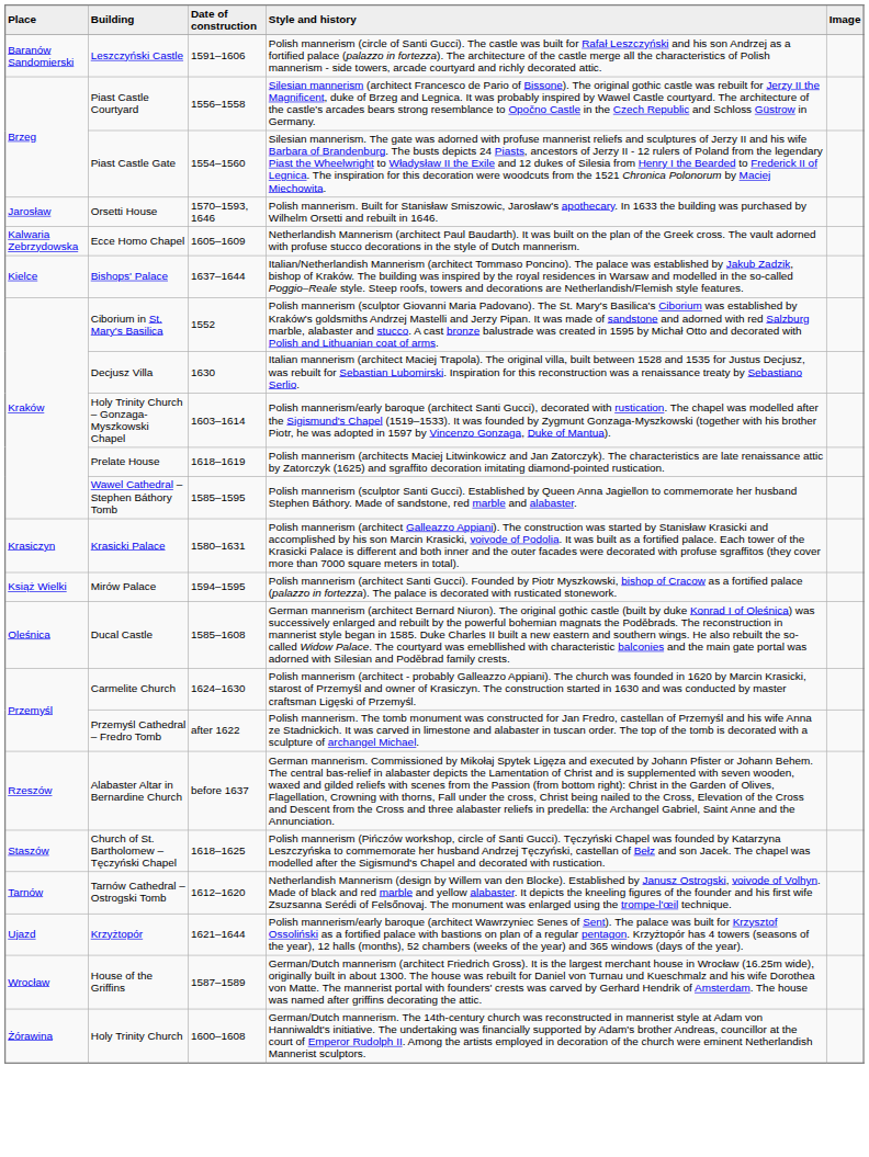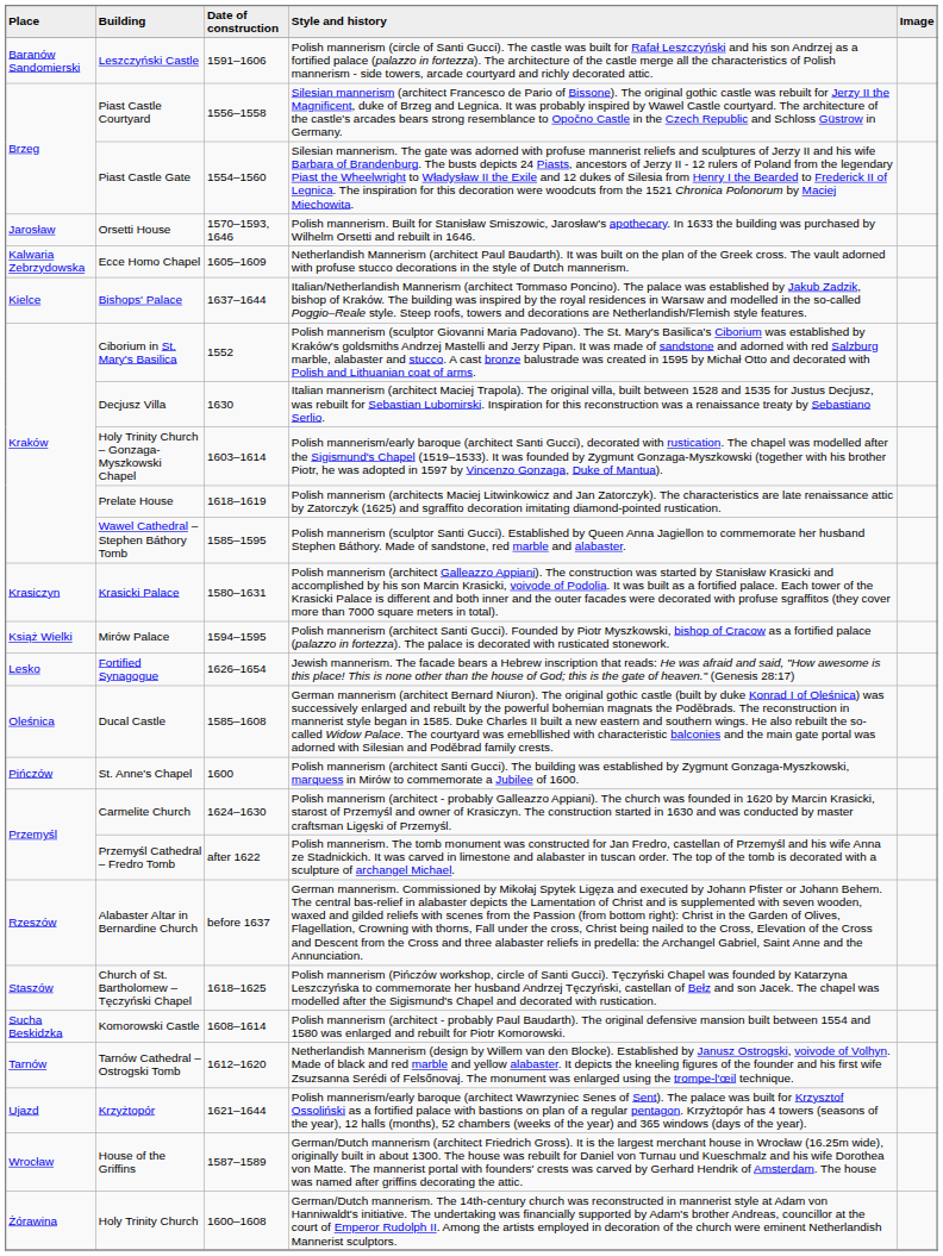 <table class="wikitable" style="border: 2px solid gray; border-collapse: collapse;" width="100%">
 <tr>
 <td bgcolor="#EEEEEE"><strong>Place</strong></td>
 <td bgcolor="#EEEEEE"><strong>Building</strong></td>
 <td bgcolor="#EEEEEE"><strong>Date of construction</strong></td>
 <td bgcolor="#EEEEEE"><strong>Style and history</strong></td>
 <td bgcolor="#EEEEEE"><strong>Image</strong></td>
 </tr>
 <tr>
 </tr>
 <tr>
 <td><a href='#'>Baranów Sandomierski</a></td>
 <td><a href='#'>Leszczyński Castle</a></td>
 <td>1591–1606</td>
 <td>Polish mannerism (circle of Santi Gucci). The castle was built for <a href='#'>Rafał Leszczyński</a> and his son Andrzej as a fortified palace (<em>palazzo in fortezza</em>). The architecture of the castle merge all the characteristics of Polish mannerism - side towers, arcade courtyard and richly decorated attic.</td>
 <td></td>
 </tr>
 <tr>
 <td rowspan=2><a href='#'>Brzeg</a></td>
 <td>Piast Castle Courtyard</td>
 <td>1556–1558</td>
 <td><a href='#'>Silesian mannerism</a> (architect Francesco de Pario of <a href='#'>Bissone</a>). The original gothic castle was rebuilt for <a href='#'>Jerzy II the Magnificent</a>, duke of Brzeg and Legnica. It was probably inspired by Wawel Castle courtyard. The architecture of the castle's arcades bears strong resemblance to <a href='#'>Opočno Castle</a> in the <a href='#'>Czech Republic</a> and Schloss <a href='#'>Güstrow</a> in Germany.</td>
 <td></td>
 </tr>
 <tr>
 <td>Piast Castle Gate</td>
 <td>1554–1560</td>
 <td>Silesian mannerism. The gate was adorned with profuse mannerist reliefs and sculptures of Jerzy II and his wife <a href='#'>Barbara of Brandenburg</a>. The busts depicts 24 <a href='#'>Piasts</a>, ancestors of Jerzy II - 12 rulers of Poland from the legendary <a href='#'>Piast the Wheelwright</a> to <a href='#'>Władysław II the Exile</a> and 12 dukes of Silesia from <a href='#'>Henry I the Bearded</a> to <a href='#'>Frederick II of Legnica</a>. The inspiration for this decoration were woodcuts from the 1521 <em>Chronica Polonorum</em> by <a href='#'>Maciej Miechowita</a>.</td>
 <td></td>
 </tr>
 <tr>
 <td><a href='#'>Jarosław</a></td>
 <td>Orsetti House</td>
 <td>1570–1593, 1646</td>
 <td>Polish mannerism. Built for Stanisław Smiszowic, Jarosław's <a href='#'>apothecary</a>. In 1633 the building was purchased by Wilhelm Orsetti and rebuilt in 1646.</td>
 <td></td>
 </tr>
 <tr>
 <td><a href='#'>Kalwaria Zebrzydowska</a></td>
 <td>Ecce Homo Chapel</td>
 <td>1605–1609</td>
 <td>Netherlandish Mannerism (architect Paul Baudarth). It was built on the plan of the Greek cross. The vault adorned with profuse stucco decorations in the style of Dutch mannerism.</td>
 <td></td>
 </tr>
 <tr>
 <td><a href='#'>Kielce</a></td>
 <td><a href='#'>Bishops' Palace</a></td>
 <td>1637–1644</td>
 <td>Italian/Netherlandish Mannerism (architect Tommaso Poncino). The palace was established by <a href='#'>Jakub Zadzik</a>, bishop of Kraków. The building was inspired by the royal residences in Warsaw and modelled in the so-called <em>Poggio–Reale</em> style. Steep roofs, towers and decorations are Netherlandish/Flemish style features.</td>
 <td></td>
 </tr>
 <tr>
 <td rowspan=5><a href='#'>Kraków</a></td>
 <td>Ciborium in <a href='#'>St. Mary's Basilica</a></td>
 <td>1552</td>
 <td>Polish mannerism (sculptor Giovanni Maria Padovano). The St. Mary's Basilica's <a href='#'>Ciborium</a> was established by Kraków's goldsmiths Andrzej Mastelli and Jerzy Pipan. It was made of <a href='#'>sandstone</a> and adorned with red <a href='#'>Salzburg</a> marble, alabaster and <a href='#'>stucco</a>. A cast <a href='#'>bronze</a> balustrade was created in 1595 by Michał Otto and decorated with <a href='#'>Polish and Lithuanian coat of arms</a>.</td>
 <td></td>
 </tr>
 <tr>
 <td>Decjusz Villa</td>
 <td>1630</td>
 <td>Italian mannerism (architect Maciej Trapola). The original villa, built between 1528 and 1535 for Justus Decjusz, was rebuilt for <a href='#'>Sebastian Lubomirski</a>. Inspiration for this reconstruction was a renaissance treaty by <a href='#'>Sebastiano Serlio</a>.</td>
 <td></td>
 </tr>
 <tr>
 <td>Holy Trinity Church – Gonzaga-Myszkowski Chapel</td>
 <td>1603–1614</td>
 <td>Polish mannerism/early baroque (architect Santi Gucci), decorated with <a href='#'>rustication</a>. The chapel was modelled after the <a href='#'>Sigismund's Chapel</a> (1519–1533). It was founded by Zygmunt Gonzaga-Myszkowski (together with his brother Piotr, he was adopted in 1597 by <a href='#'>Vincenzo Gonzaga</a>, <a href='#'>Duke of Mantua</a>).</td>
 <td></td>
 </tr>
 <tr>
 <td>Prelate House</td>
 <td>1618–1619</td>
 <td>Polish mannerism (architects Maciej Litwinkowicz and Jan Zatorczyk). The characteristics are late renaissance attic by Zatorczyk (1625) and sgraffito decoration imitating diamond-pointed rustication.</td>
 <td></td>
 </tr>
 <tr>
 <td><a href='#'>Wawel Cathedral</a> – Stephen Báthory Tomb</td>
 <td>1585–1595</td>
 <td>Polish mannerism (sculptor Santi Gucci). Established by Queen Anna Jagiellon to commemorate her husband Stephen Báthory. Made of sandstone, red <a href='#'>marble</a> and <a href='#'>alabaster</a>.</td>
 <td></td>
 </tr>
 <tr>
 <td><a href='#'>Krasiczyn</a></td>
 <td><a href='#'>Krasicki Palace</a></td>
 <td>1580–1631</td>
 <td>Polish mannerism (architect <a href='#'>Galleazzo Appiani</a>). The construction was started by Stanisław Krasicki and accomplished by his son Marcin Krasicki, <a href='#'>voivode of Podolia</a>. It was built as a fortified palace. Each tower of the Krasicki Palace is different and both inner and the outer facades were decorated with profuse sgraffitos (they cover more than 7000 square meters in total).</td>
 <td></td>
 </tr>
 <tr>
 <td><a href='#'>Książ Wielki</a></td>
 <td>Mirów Palace</td>
 <td>1594–1595</td>
 <td>Polish mannerism (architect Santi Gucci). Founded by Piotr Myszkowski, <a href='#'>bishop of Cracow</a> as a fortified palace (<em>palazzo in fortezza</em>). The palace is decorated with rusticated stonework.</td>
 <td></td>
 </tr>
 <tr>
+<td><a href='#'>Lesko</a></td>
+<td><a href='#'>Fortified Synagogue</a></td>
+<td>1626–1654</td>
+<td>Jewish mannerism. The facade bears a Hebrew inscription that reads: <em>He was afraid and said, "How awesome is this place! This is none other than the house of God; this is the gate of heaven."</em> (Genesis 28:17)</td>
+<td></td>
+</tr>
+<tr>
 <td><a href='#'>Oleśnica</a></td>
 <td>Ducal Castle</td>
 <td>1585–1608</td>
 <td>German mannerism (architect Bernard Niuron). The original gothic castle (built by duke <a href='#'>Konrad I of Oleśnica</a>) was successively enlarged and rebuilt by the powerful bohemian magnats the Poděbrads. The reconstruction in mannerist style began in 1585. Duke Charles II built a new eastern and southern wings. He also rebuilt the so-called <em>Widow Palace</em>. The courtyard was emebllished with characteristic <a href='#'>balconies</a> and the main gate portal was adorned with Silesian and Poděbrad family crests.</td>
+<td></td>
+</tr>
+<tr>
+<td><a href='#'>Pińczów</a></td>
+<td>St. Anne's Chapel</td>
+<td>1600</td>
+<td>Polish mannerism (architect Santi Gucci). The building was established by Zygmunt Gonzaga-Myszkowski, <a href='#'>marquess</a> in Mirów to commemorate a <a href='#'>Jubilee</a> of 1600.</td>
 <td></td>
 </tr>
 <tr>
 <td rowspan=2><a href='#'>Przemyśl</a></td>
 <td>Carmelite Church</td>
 <td>1624–1630</td>
 <td>Polish mannerism (architect - probably Galleazzo Appiani). The church was founded in 1620 by Marcin Krasicki, starost of Przemyśl and owner of Krasiczyn. The construction started in 1630 and was conducted by master craftsman Ligęski of Przemyśl.</td>
 <td></td>
 </tr>
 <tr>
 <td>Przemyśl Cathedral – Fredro Tomb</td>
 <td>after 1622</td>
 <td>Polish mannerism. The tomb monument was constructed for Jan Fredro, castellan of Przemyśl and his wife Anna ze Stadnickich. It was carved in limestone and alabaster in tuscan order. The top of the tomb is decorated with a sculpture of <a href='#'>archangel Michael</a>.</td>
 <td></td>
 </tr>
 <tr>
 <td><a href='#'>Rzeszów</a></td>
 <td>Alabaster Altar in Bernardine Church</td>
 <td>before 1637</td>
 <td>German mannerism. Commissioned by Mikołaj Spytek Ligęza and executed by Johann Pfister or Johann Behem. The central bas-relief in alabaster depicts the Lamentation of Christ and is supplemented with seven wooden, waxed and gilded reliefs with scenes from the Passion (from bottom right): Christ in the Garden of Olives, Flagellation, Crowning with thorns, Fall under the cross, Christ being nailed to the Cross, Elevation of the Cross and Descent from the Cross and three alabaster reliefs in predella: the Archangel Gabriel, Saint Anne and the Annunciation.</td>
 <td></td>
 </tr>
 <tr>
 <td><a href='#'>Staszów</a></td>
 <td>Church of St. Bartholomew – Tęczyński Chapel</td>
 <td>1618–1625</td>
 <td>Polish mannerism (Pińczów workshop, circle of Santi Gucci). Tęczyński Chapel was founded by Katarzyna Leszczyńska to commemorate her husband Andrzej Tęczyński, castellan of <a href='#'>Bełz</a> and son Jacek. The chapel was modelled after the Sigismund's Chapel and decorated with rustication.</td>
+<td></td>
+</tr>
+<tr>
+<td><a href='#'>Sucha Beskidzka</a></td>
+<td>Komorowski Castle</td>
+<td>1608–1614</td>
+<td>Polish mannerism (architect - probably Paul Baudarth). The original defensive mansion built between 1554 and 1580 was enlarged and rebuilt for Piotr Komorowski.</td>
 <td></td>
 </tr>
 <tr>
 <td><a href='#'>Tarnów</a></td>
 <td>Tarnów Cathedral – Ostrogski Tomb</td>
 <td>1612–1620</td>
 <td>Netherlandish Mannerism (design by Willem van den Blocke). Established by <a href='#'>Janusz Ostrogski</a>, <a href='#'>voivode of Volhyn</a>. Made of black and red <a href='#'>marble</a> and yellow <a href='#'>alabaster</a>. It depicts the kneeling figures of the founder and his first wife Zsuzsanna Serédi of Felsőnovaj. The monument was enlarged using the <a href='#'>trompe-l'œil</a> technique.</td>
 <td></td>
 </tr>
 <tr>
 <td><a href='#'>Ujazd</a></td>
 <td><a href='#'>Krzyżtopór</a></td>
 <td>1621–1644</td>
 <td>Polish mannerism/early baroque (architect Wawrzyniec Senes of <a href='#'>Sent</a>). The palace was built for <a href='#'>Krzysztof Ossoliński</a> as a fortified palace with bastions on plan of a regular <a href='#'>pentagon</a>. Krzyżtopór has 4 towers (seasons of the year), 12 halls (months), 52 chambers (weeks of the year) and 365 windows (days of the year).</td>
 <td></td>
 </tr>
 <tr>
 <td><a href='#'>Wrocław</a></td>
 <td>House of the Griffins</td>
 <td>1587–1589</td>
 <td>German/Dutch mannerism (architect Friedrich Gross). It is the largest merchant house in Wrocław (16.25m wide), originally built in about 1300. The house was rebuilt for Daniel von Turnau und Kueschmalz and his wife Dorothea von Matte. The mannerist portal with founders' crests was carved by Gerhard Hendrik of <a href='#'>Amsterdam</a>. The house was named after griffins decorating the attic.</td>
 <td></td>
 </tr>
 <tr>
 <td><a href='#'>Żórawina</a></td>
 <td>Holy Trinity Church</td>
 <td>1600–1608</td>
 <td>German/Dutch mannerism. The 14th-century church was reconstructed in mannerist style at Adam von Hanniwaldt's initiative. The undertaking was financially supported by Adam's brother Andreas, councillor at the court of <a href='#'>Emperor Rudolph II</a>. Among the artists employed in decoration of the church were eminent Netherlandish Mannerist sculptors.</td>
 <td></td>
 </tr>
 <tr>
 </tr>
 </table>
